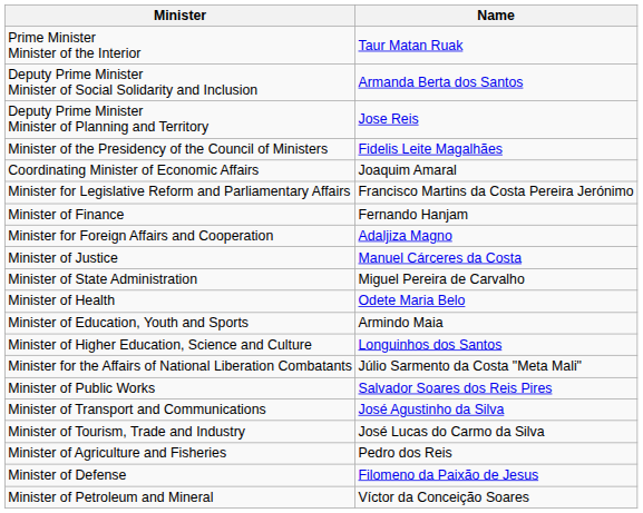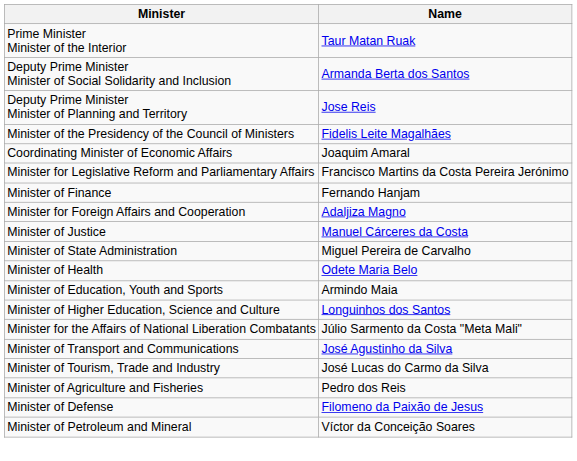 <table class="wikitable sortable">
 <tr>
 <th>Minister</th>
 <th>Name</th>
 </tr>
 <tr>
 <td>Prime Minister<br>Minister of the Interior</td>
 <td><a href='#'>Taur Matan Ruak</a></td>
 </tr>
 <tr>
 <td>Deputy Prime Minister<br>Minister of Social Solidarity and Inclusion</td>
 <td><a href='#'>Armanda Berta dos Santos</a></td>
 </tr>
 <tr>
 <td>Deputy Prime Minister<br>Minister of Planning and Territory</td>
 <td><a href='#'>Jose Reis</a></td>
 </tr>
 <tr>
 <td>Minister of the Presidency of the Council of Ministers</td>
 <td><a href='#'>Fidelis Leite Magalhães</a></td>
 </tr>
 <tr>
 <td>Coordinating Minister of Economic Affairs</td>
 <td>Joaquim Amaral</td>
 </tr>
 <tr>
 <td>Minister for Legislative Reform and Parliamentary Affairs</td>
 <td>Francisco Martins da Costa Pereira Jerónimo</td>
 </tr>
 <tr>
 <td>Minister of Finance</td>
 <td>Fernando Hanjam</td>
 </tr>
 <tr>
 <td>Minister for Foreign Affairs and Cooperation</td>
 <td><a href='#'>Adaljiza Magno</a></td>
 </tr>
 <tr>
 <td>Minister of Justice</td>
 <td><a href='#'>Manuel Cárceres da Costa</a></td>
 </tr>
 <tr>
 <td>Minister of State Administration</td>
 <td>Miguel Pereira de Carvalho</td>
 </tr>
 <tr>
 <td>Minister of Health</td>
 <td><a href='#'>Odete Maria Belo</a></td>
 </tr>
 <tr>
 <td>Minister of Education, Youth and Sports</td>
 <td>Armindo Maia</td>
 </tr>
 <tr>
 <td>Minister of Higher Education, Science and Culture</td>
 <td><a href='#'>Longuinhos dos Santos</a></td>
 </tr>
 <tr>
 <td>Minister for the Affairs of National Liberation Combatants</td>
 <td>Júlio Sarmento da Costa "Meta Mali"</td>
 </tr>
 <tr>
-<td>Minister of Public Works</td>
-<td><a href='#'>Salvador Soares dos Reis Pires</a></td>
-</tr>
-<tr>
 <td>Minister of Transport and Communications</td>
 <td><a href='#'>José Agustinho da Silva</a></td>
 </tr>
 <tr>
 <td>Minister of Tourism, Trade and Industry</td>
 <td>José Lucas do Carmo da Silva</td>
 </tr>
 <tr>
 <td>Minister of Agriculture and Fisheries</td>
 <td>Pedro dos Reis</td>
 </tr>
 <tr>
 <td>Minister of Defense</td>
 <td><a href='#'>Filomeno da Paixão de Jesus</a></td>
 </tr>
 <tr>
 <td>Minister of Petroleum and Mineral</td>
 <td>Víctor da Conceição Soares<br></td>
 </tr>
 </table>
